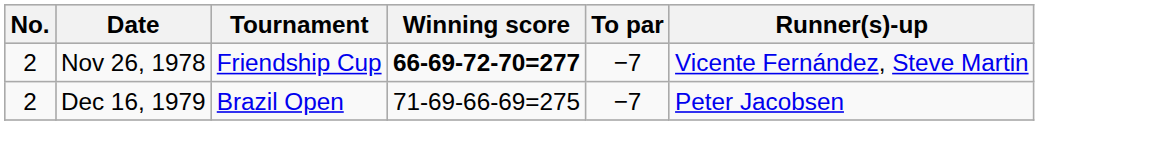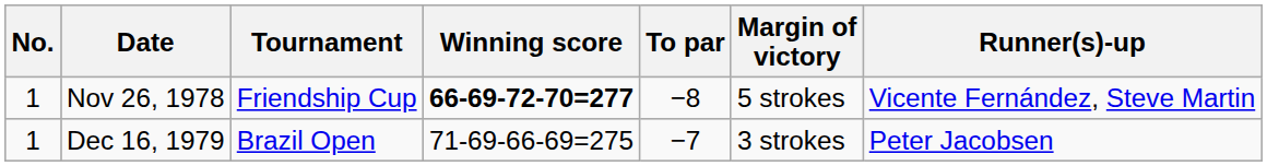 <table class="wikitable" style="font-size:95%;">
 <tr>
 <th>No.</th>
 <th>Date</th>
 <th>Tournament</th>
 <th>Winning score</th>
 <th>To par</th>
+<th>Margin of<br>victory</th>
 <th>Runner(s)-up</th>
 </tr>
 <tr>
-<td align=center>2</td>
+<td align=center>1</td>
 <td align=right>Nov 26, 1978</td>
 <td><a href='#'>Friendship Cup</a></td>
 <td align=right><strong>66-69-72-70=277</strong></td>
-<td align=center>−7</td>
+<td align=center>−8</td>
+<td>5 strokes</td>
 <td> <a href='#'>Vicente Fernández</a>,  <a href='#'>Steve Martin</a></td>
 </tr>
 <tr>
-<td align=center>2</td>
+<td align=center>1</td>
 <td align=right>Dec 16, 1979</td>
 <td><a href='#'>Brazil Open</a></td>
 <td align=right>71-69-66-69=275</td>
 <td align=center>−7</td>
+<td>3 strokes</td>
 <td> <a href='#'>Peter Jacobsen</a></td>
 </tr>
 </table>
